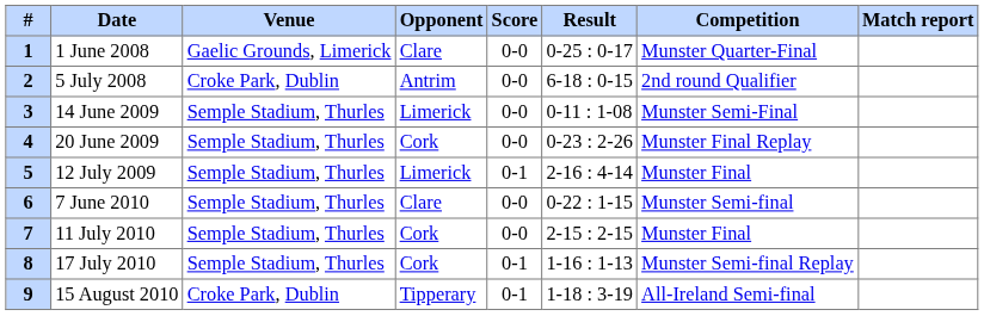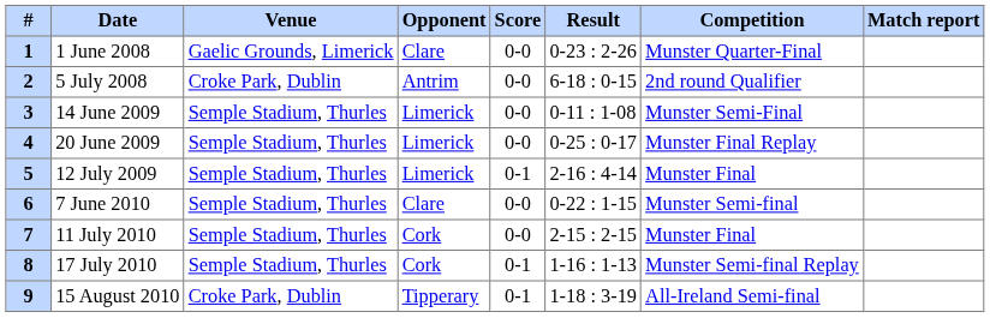 <table border=1 cellpadding=3 style="margin-left:1em; color: black; border-collapse: collapse;">
 <tr align="center" bgcolor="BFD7FF">
 <th width=30 style="text-align: center;">#</th>
 <th>Date</th>
 <th>Venue</th>
 <th>Opponent</th>
 <th>Score</th>
 <th>Result</th>
 <th>Competition</th>
 <th>Match report</th>
 </tr>
 <tr>
 <td style="text-align: center;" bgcolor="BFD7FF"><strong>1</strong></td>
 <td>1 June 2008</td>
 <td><a href='#'>Gaelic Grounds</a>, <a href='#'>Limerick</a></td>
 <td><a href='#'>Clare</a></td>
 <td style="text-align: center;">0-0</td>
-<td>0-25 : 0-17</td>
+<td>0-23 : 2-26</td>
 <td><a href='#'>Munster Quarter-Final</a></td>
 <td></td>
 </tr>
 <tr>
 <td style="text-align: center;" bgcolor="BFD7FF"><strong>2</strong></td>
 <td>5 July 2008</td>
 <td><a href='#'>Croke Park</a>, <a href='#'>Dublin</a></td>
 <td><a href='#'>Antrim</a></td>
 <td style="text-align: center;">0-0</td>
 <td>6-18 : 0-15</td>
 <td><a href='#'>2nd round Qualifier</a></td>
 <td></td>
 </tr>
 <tr>
 <td style="text-align: center;" bgcolor="BFD7FF"><strong>3</strong></td>
 <td>14 June 2009</td>
 <td><a href='#'>Semple Stadium</a>, <a href='#'>Thurles</a></td>
 <td><a href='#'>Limerick</a></td>
 <td style="text-align: center;">0-0</td>
 <td>0-11 : 1-08</td>
 <td><a href='#'>Munster Semi-Final</a></td>
 <td></td>
 </tr>
 <tr>
 <td style="text-align: center;" bgcolor="BFD7FF"><strong>4</strong></td>
 <td>20 June 2009</td>
 <td><a href='#'>Semple Stadium</a>, <a href='#'>Thurles</a></td>
-<td><a href='#'>Cork</a></td>
+<td><a href='#'>Limerick</a></td>
 <td style="text-align: center;">0-0</td>
-<td>0-23 : 2-26</td>
+<td>0-25 : 0-17</td>
 <td><a href='#'>Munster Final Replay</a></td>
 <td></td>
 </tr>
 <tr>
 <td style="text-align: center;" bgcolor="BFD7FF"><strong>5</strong></td>
 <td>12 July 2009</td>
 <td><a href='#'>Semple Stadium</a>, <a href='#'>Thurles</a></td>
 <td><a href='#'>Limerick</a></td>
 <td style="text-align: center;">0-1</td>
 <td>2-16 : 4-14</td>
 <td><a href='#'>Munster Final</a></td>
 <td></td>
 </tr>
 <tr>
 <td style="text-align: center;" bgcolor="BFD7FF"><strong>6</strong></td>
 <td>7 June 2010</td>
 <td><a href='#'>Semple Stadium</a>, <a href='#'>Thurles</a></td>
 <td><a href='#'>Clare</a></td>
 <td style="text-align: center;">0-0</td>
 <td>0-22 : 1-15</td>
 <td><a href='#'>Munster Semi-final</a></td>
 <td></td>
 </tr>
 <tr>
 <td style="text-align: center;" bgcolor="BFD7FF"><strong>7</strong></td>
 <td>11 July 2010</td>
 <td><a href='#'>Semple Stadium</a>, <a href='#'>Thurles</a></td>
 <td><a href='#'>Cork</a></td>
 <td style="text-align: center;">0-0</td>
 <td>2-15 : 2-15</td>
 <td><a href='#'>Munster Final</a></td>
 <td></td>
 </tr>
 <tr>
 <td style="text-align: center;" bgcolor="BFD7FF"><strong>8</strong></td>
 <td>17 July 2010</td>
 <td><a href='#'>Semple Stadium</a>, <a href='#'>Thurles</a></td>
 <td><a href='#'>Cork</a></td>
 <td style="text-align: center;">0-1</td>
 <td>1-16 : 1-13</td>
 <td><a href='#'>Munster Semi-final Replay</a></td>
 <td></td>
 </tr>
 <tr>
 <td style="text-align: center;" bgcolor="BFD7FF"><strong>9</strong></td>
 <td>15 August 2010</td>
 <td><a href='#'>Croke Park</a>, <a href='#'>Dublin</a></td>
 <td><a href='#'>Tipperary</a></td>
 <td style="text-align: center;">0-1</td>
 <td>1-18 : 3-19</td>
 <td><a href='#'>All-Ireland Semi-final</a></td>
 <td></td>
 </tr>
 </table>
